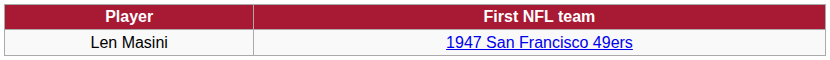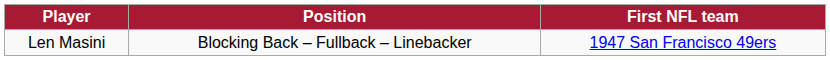 <table class="wikitable" width="65%">
 <tr align="center"  style="background:#A81933;color:#FFFFFF;">
 <td><strong>Player</strong></td>
+<td><strong>Position</strong></td>
 <td><strong>First NFL team</strong></td>
 </tr>
 <tr align="center" bgcolor="">
 <td>Len Masini</td>
+<td>Blocking Back – Fullback – Linebacker</td>
 <td><a href='#'>1947 San Francisco 49ers</a></td>
 </tr>
 </table>
